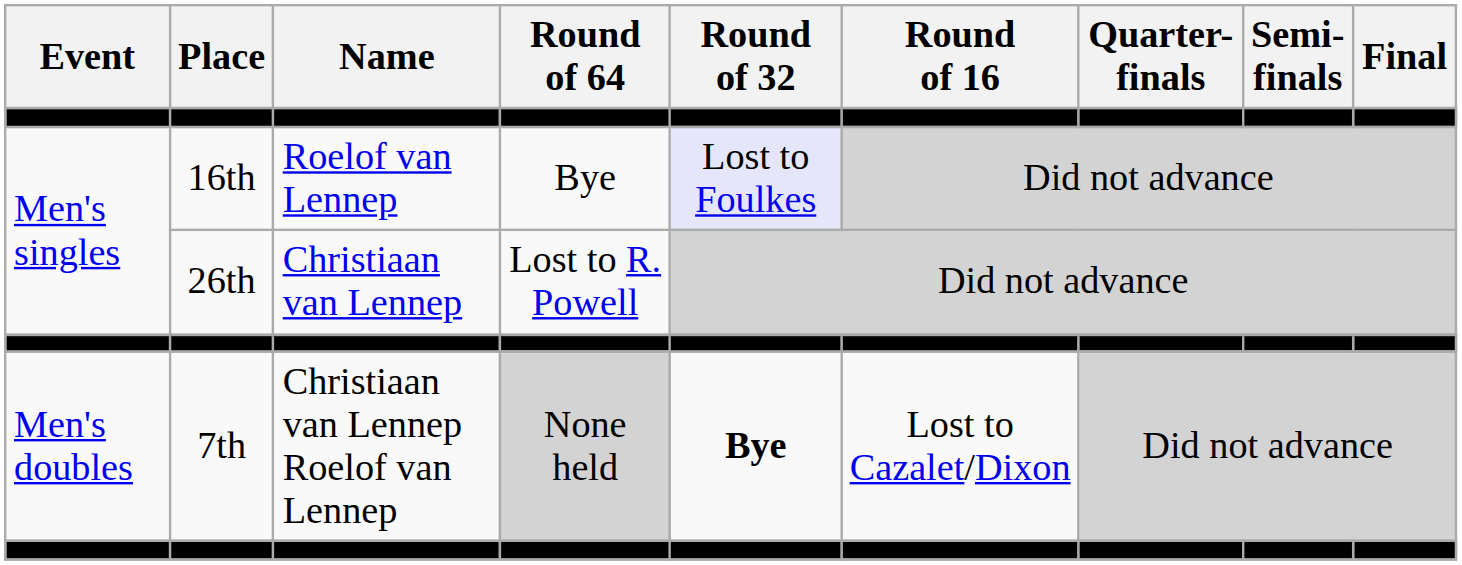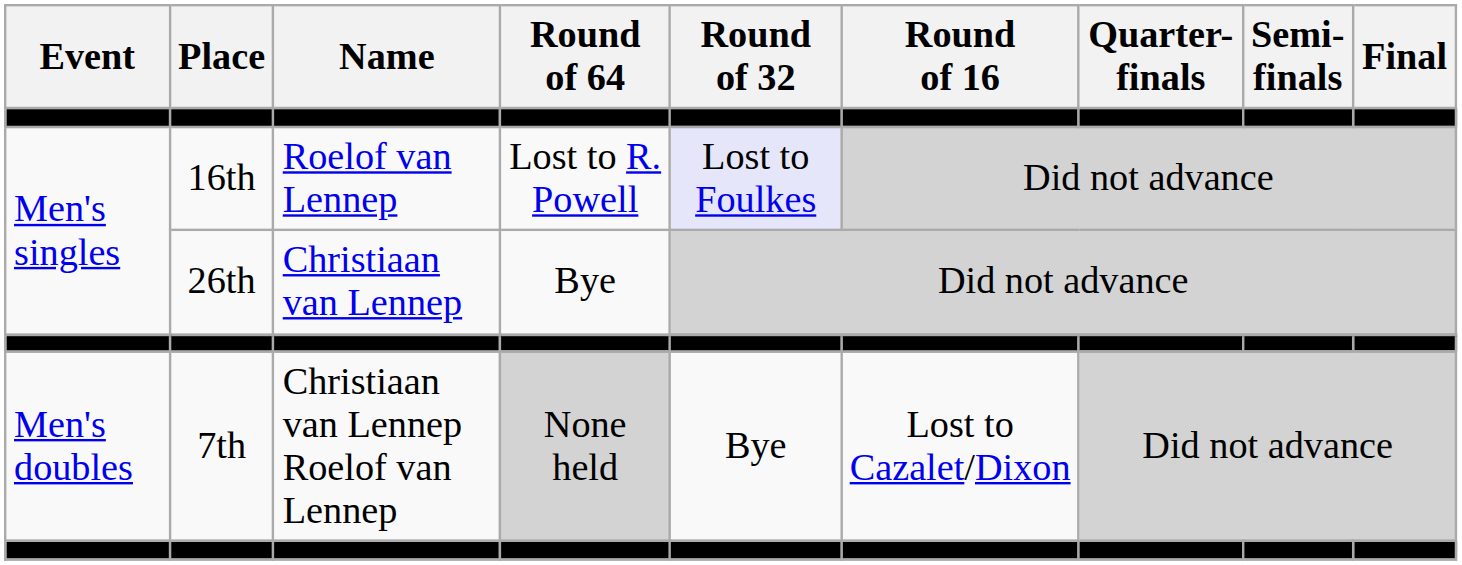 <table class=wikitable>
 <tr>
 <th>Event</th>
 <th>Place</th>
 <th>Name</th>
 <th>Round <br> of 64</th>
 <th>Round <br> of 32</th>
 <th>Round <br> of 16</th>
 <th>Quarter-<br>finals</th>
 <th>Semi-<br>finals</th>
 <th>Final</th>
 </tr>
 <tr bgcolor=black>
 <td></td>
 <td></td>
 <td></td>
 <td></td>
 <td></td>
 <td></td>
 <td></td>
 <td></td>
 <td></td>
 </tr>
 <tr align=center>
 <td rowspan=2 align=left><a href='#'>Men's singles</a></td>
 <td>16th</td>
 <td align=left><a href='#'>Roelof van Lennep</a></td>
-<td>Bye</td>
+<td>Lost to <a href='#'>R. Powell</a></td>
 <td style="background: lavender;">Lost to <a href='#'>Foulkes</a></td>
 <td colspan=4 bgcolor=lightgray>Did not advance</td>
 </tr>
 <tr align=center>
 <td>26th</td>
 <td align=left><a href='#'>Christiaan van Lennep</a></td>
-<td>Lost to <a href='#'>R. Powell</a></td>
+<td>Bye</td>
 <td colspan=5 bgcolor=lightgray>Did not advance</td>
 </tr>
 <tr bgcolor=black>
 <td></td>
 <td></td>
 <td></td>
 <td></td>
 <td></td>
 <td></td>
 <td></td>
 <td></td>
 <td></td>
 </tr>
 <tr align=center>
 <td align=left><a href='#'>Men's doubles</a></td>
 <td>7th</td>
 <td align=left>Christiaan van Lennep <br> Roelof van Lennep</td>
 <td bgcolor=lightgray>None held</td>
-<td><strong>Bye</strong></td>
+<td>Bye</td>
 <td>Lost to <br> <a href='#'>Cazalet</a>/<a href='#'>Dixon</a></td>
 <td colspan=3 bgcolor=lightgray>Did not advance</td>
 </tr>
 <tr bgcolor=black>
 <td></td>
 <td></td>
 <td></td>
 <td></td>
 <td></td>
 <td></td>
 <td></td>
 <td></td>
 <td></td>
 </tr>
 </table>
